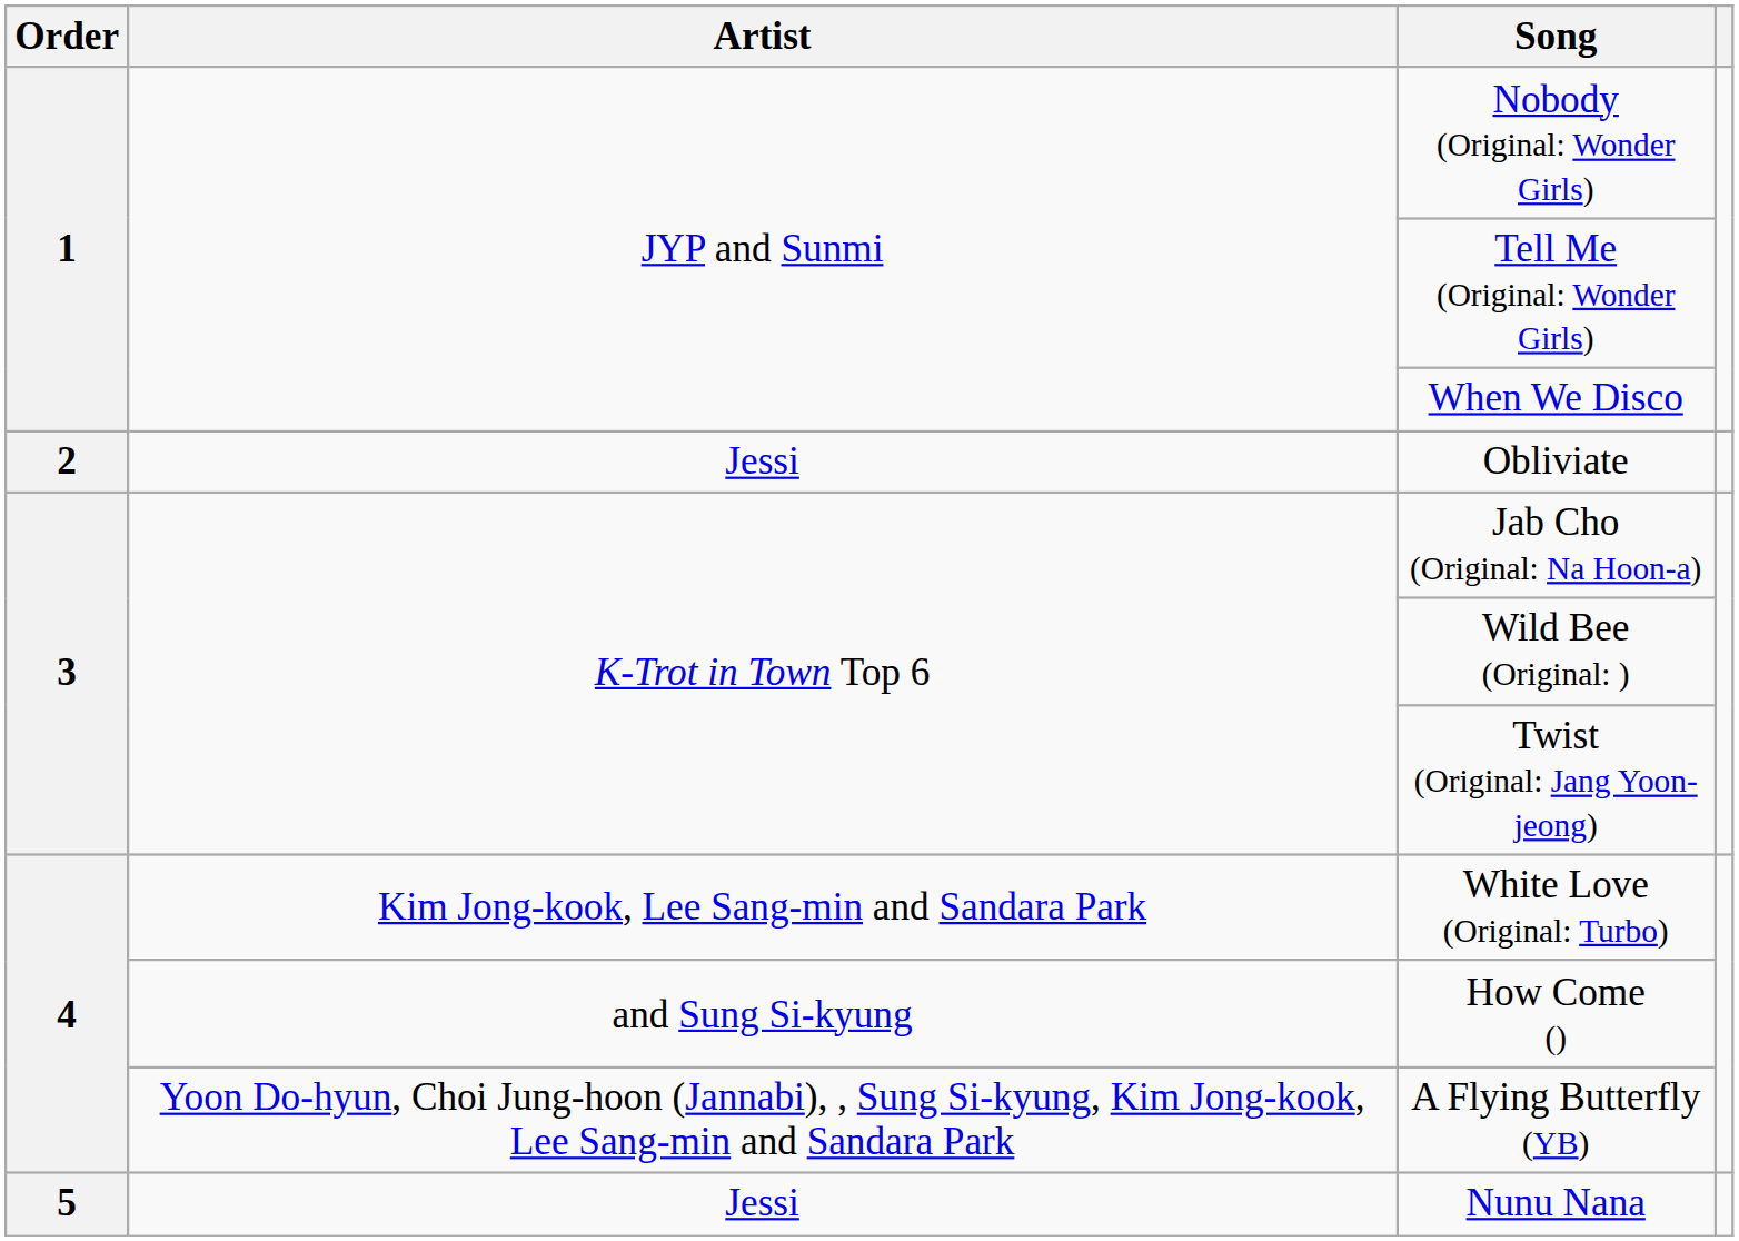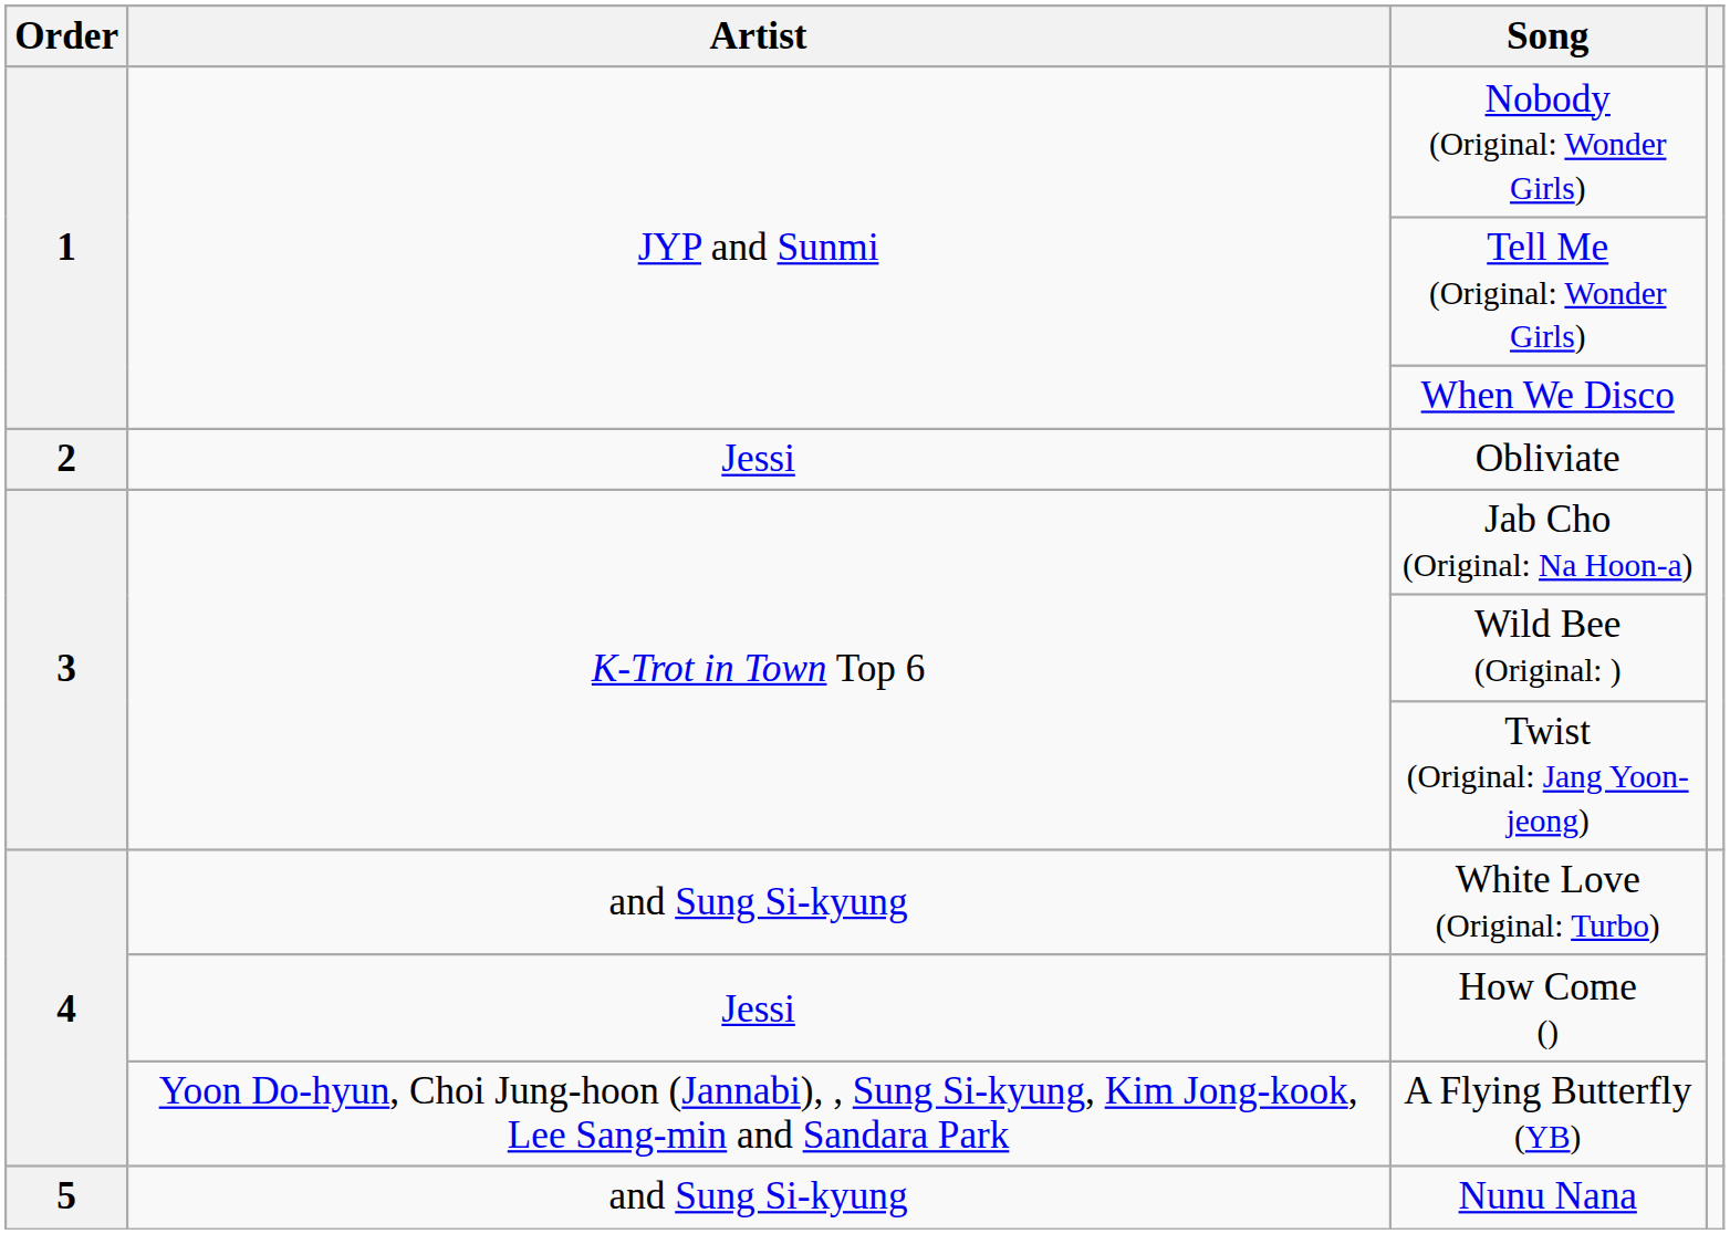 <table class="wikitable" style="text-align:center; width:80%;">
 <tr>
 <th scope="col" width="5%">Order</th>
 <th scope="col">Artist</th>
 <th scope="col">Song</th>
 <th scope="col"></th>
 </tr>
 <tr>
 <th rowspan=3 scope="col">1</th>
 <td rowspan=3><a href='#'>JYP</a> and <a href='#'>Sunmi</a></td>
 <td><a href='#'>Nobody</a><br><small>(Original: <a href='#'>Wonder Girls</a>)</small></td>
 <td rowspan=3></td>
 </tr>
 <tr>
 <td><a href='#'>Tell Me</a><br><small>(Original: <a href='#'>Wonder Girls</a>)</small></td>
 </tr>
 <tr>
 <td><a href='#'>When We Disco</a></td>
 </tr>
 <tr>
 <th scope="col">2</th>
 <td><a href='#'>Jessi</a></td>
 <td>Obliviate</td>
 <td></td>
 </tr>
 <tr>
 <th rowspan=3 scope="col">3</th>
 <td rowspan=3><em><a href='#'>K-Trot in Town</a></em> Top 6</td>
 <td>Jab Cho<br><small>(Original: <a href='#'>Na Hoon-a</a>)</small></td>
 <td rowspan=3></td>
 </tr>
 <tr>
 <td>Wild Bee<br><small>(Original: )</small></td>
 </tr>
 <tr>
 <td>Twist<br><small>(Original: <a href='#'>Jang Yoon-jeong</a>)</small></td>
 </tr>
 <tr>
 <th scope="col" rowspan=3>4</th>
-<td><a href='#'>Kim Jong-kook</a>, <a href='#'>Lee Sang-min</a> and <a href='#'>Sandara Park</a></td>
+<td> and <a href='#'>Sung Si-kyung</a></td>
 <td>White Love<br><small>(Original: <a href='#'>Turbo</a>)</small></td>
 <td rowspan=3></td>
 </tr>
 <tr>
-<td> and <a href='#'>Sung Si-kyung</a></td>
+<td><a href='#'>Jessi</a></td>
 <td>How Come<br><small>()</small></td>
 </tr>
 <tr>
 <td><a href='#'>Yoon Do-hyun</a>, Choi Jung-hoon (<a href='#'>Jannabi</a>), , <a href='#'>Sung Si-kyung</a>, <a href='#'>Kim Jong-kook</a>, <a href='#'>Lee Sang-min</a> and <a href='#'>Sandara Park</a></td>
 <td>A Flying Butterfly<br><small>(<a href='#'>YB</a>)</small></td>
 </tr>
 <tr>
 <th scope="col">5</th>
-<td><a href='#'>Jessi</a></td>
+<td> and <a href='#'>Sung Si-kyung</a></td>
 <td><a href='#'>Nunu Nana</a></td>
 <td></td>
 </tr>
 </table>
